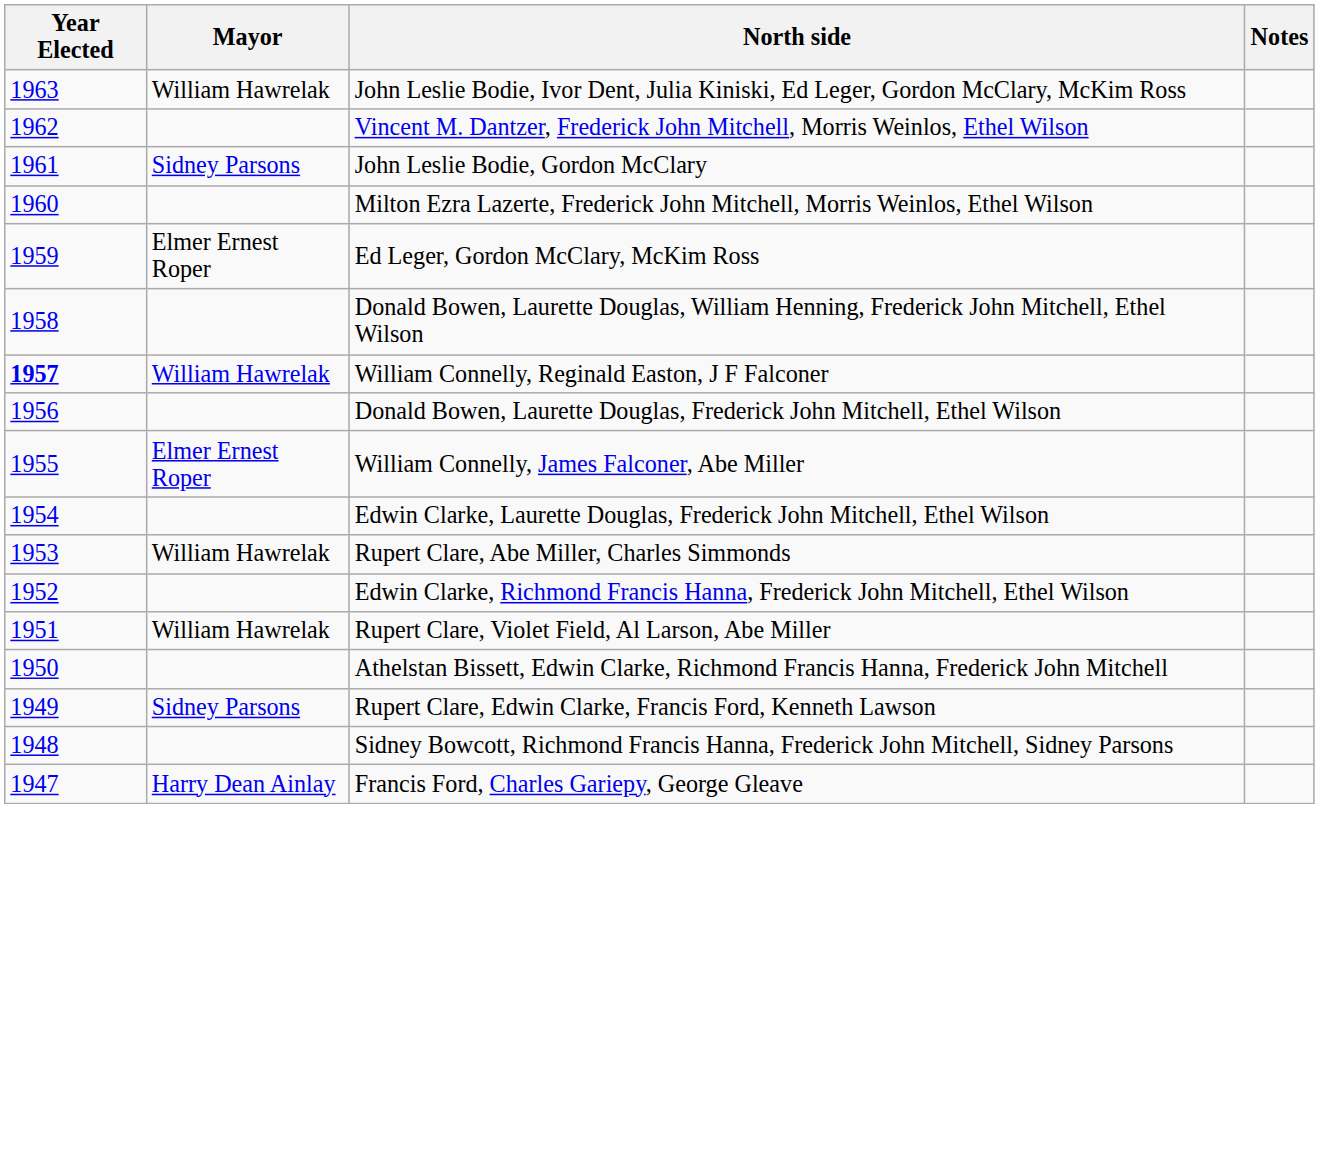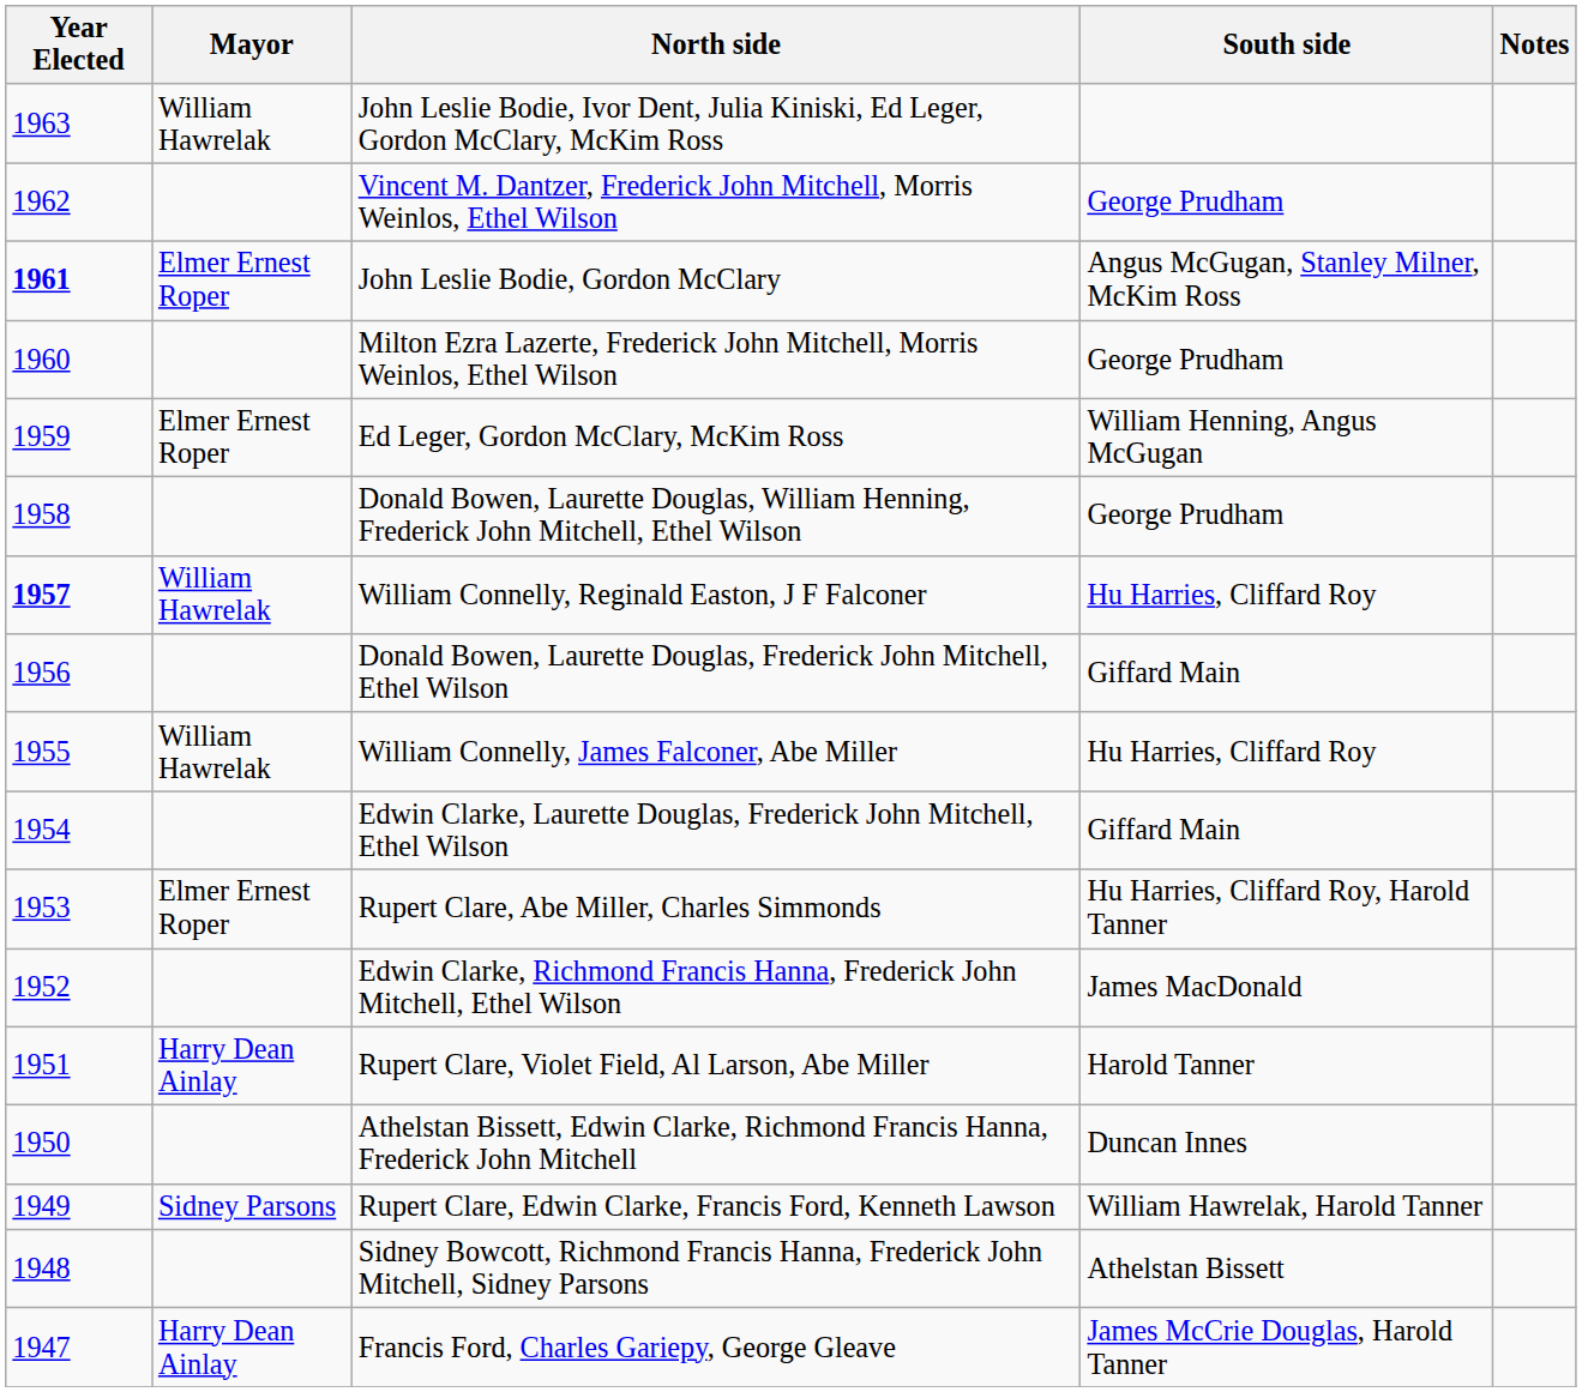 <table class="wikitable">
 <tr>
 <th>Year Elected</th>
 <th>Mayor</th>
 <th>North side</th>
+<th>South side</th>
 <th>Notes</th>
 </tr>
 <tr>
 <td><a href='#'>1963</a></td>
 <td>William Hawrelak</td>
 <td>John Leslie Bodie, Ivor Dent, Julia Kiniski, Ed Leger, Gordon McClary, McKim Ross</td>
 <td></td>
+<td></td>
 </tr>
 <tr>
 <td><a href='#'>1962</a></td>
 <td></td>
 <td><a href='#'>Vincent M. Dantzer</a>, <a href='#'>Frederick John Mitchell</a>, Morris Weinlos, <a href='#'>Ethel Wilson</a></td>
+<td><a href='#'>George Prudham</a></td>
 <td></td>
 </tr>
 <tr>
-<td><a href='#'>1961</a></td>
-<td><a href='#'>Sidney Parsons</a></td>
+<td><strong><a href='#'>1961</a></strong></td>
+<td><a href='#'>Elmer Ernest Roper</a></td>
 <td>John Leslie Bodie, Gordon McClary</td>
+<td>Angus McGugan, <a href='#'>Stanley Milner</a>, McKim Ross</td>
 <td></td>
 </tr>
 <tr>
 <td><a href='#'>1960</a></td>
 <td></td>
 <td>Milton Ezra Lazerte, Frederick John Mitchell, Morris Weinlos, Ethel Wilson</td>
+<td>George Prudham</td>
 <td></td>
 </tr>
 <tr>
 <td><a href='#'>1959</a></td>
 <td>Elmer Ernest Roper</td>
 <td>Ed Leger, Gordon McClary, McKim Ross</td>
+<td>William Henning, Angus McGugan</td>
 <td></td>
 </tr>
 <tr>
 <td><a href='#'>1958</a></td>
 <td></td>
 <td>Donald Bowen, Laurette Douglas, William Henning, Frederick John Mitchell, Ethel Wilson</td>
+<td>George Prudham</td>
 <td></td>
 </tr>
 <tr>
 <td><strong><a href='#'>1957</a></strong></td>
 <td><a href='#'>William Hawrelak</a></td>
 <td>William Connelly, Reginald Easton, J F Falconer</td>
+<td><a href='#'>Hu Harries</a>, Cliffard Roy</td>
 <td></td>
 </tr>
 <tr>
 <td><a href='#'>1956</a></td>
 <td></td>
 <td>Donald Bowen, Laurette Douglas, Frederick John Mitchell, Ethel Wilson</td>
+<td>Giffard Main</td>
 <td></td>
 </tr>
 <tr>
 <td><a href='#'>1955</a></td>
-<td><a href='#'>Elmer Ernest Roper</a></td>
+<td>William Hawrelak</td>
 <td>William Connelly, <a href='#'>James Falconer</a>, Abe Miller</td>
+<td>Hu Harries, Cliffard Roy</td>
 <td></td>
 </tr>
 <tr>
 <td><a href='#'>1954</a></td>
 <td></td>
 <td>Edwin Clarke, Laurette Douglas, Frederick John Mitchell, Ethel Wilson</td>
+<td>Giffard Main</td>
 <td></td>
 </tr>
 <tr>
 <td><a href='#'>1953</a></td>
-<td>William Hawrelak</td>
+<td>Elmer Ernest Roper</td>
 <td>Rupert Clare, Abe Miller, Charles Simmonds</td>
+<td>Hu Harries, Cliffard Roy, Harold Tanner</td>
 <td></td>
 </tr>
 <tr>
 <td><a href='#'>1952</a></td>
 <td></td>
 <td>Edwin Clarke, <a href='#'>Richmond Francis Hanna</a>, Frederick John Mitchell, Ethel Wilson</td>
+<td>James MacDonald</td>
 <td></td>
 </tr>
 <tr>
 <td><a href='#'>1951</a></td>
-<td>William Hawrelak</td>
+<td><a href='#'>Harry Dean Ainlay</a></td>
 <td>Rupert Clare, Violet Field, Al Larson, Abe Miller</td>
+<td>Harold Tanner</td>
 <td></td>
 </tr>
 <tr>
 <td><a href='#'>1950</a></td>
 <td></td>
 <td>Athelstan Bissett, Edwin Clarke, Richmond Francis Hanna, Frederick John Mitchell</td>
+<td>Duncan Innes</td>
 <td></td>
 </tr>
 <tr>
 <td><a href='#'>1949</a></td>
 <td><a href='#'>Sidney Parsons</a></td>
 <td>Rupert Clare, Edwin Clarke, Francis Ford, Kenneth Lawson</td>
+<td>William Hawrelak, Harold Tanner</td>
 <td></td>
 </tr>
 <tr>
 <td><a href='#'>1948</a></td>
 <td></td>
 <td>Sidney Bowcott, Richmond Francis Hanna, Frederick John Mitchell, Sidney Parsons</td>
+<td>Athelstan Bissett</td>
 <td></td>
 </tr>
 <tr>
 <td><a href='#'>1947</a></td>
 <td><a href='#'>Harry Dean Ainlay</a></td>
 <td>Francis Ford, <a href='#'>Charles Gariepy</a>, George Gleave</td>
+<td><a href='#'>James McCrie Douglas</a>, Harold Tanner</td>
 <td></td>
 </tr>
 </table>
